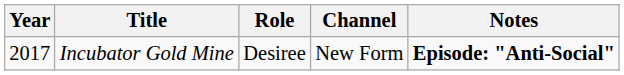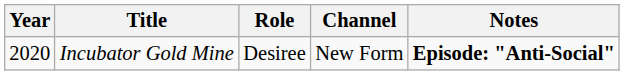 <table class="wikitable sortable">
 <tr>
 <th>Year</th>
 <th>Title</th>
 <th>Role</th>
 <th>Channel</th>
 <th class="unsortable">Notes</th>
 </tr>
 <tr>
-<td>2017</td>
+<td>2020</td>
 <td><em>Incubator Gold Mine</em></td>
 <td>Desiree</td>
 <td>New Form</td>
 <td><strong>Episode: "Anti-Social"</strong></td>
 </tr>
 </table>
